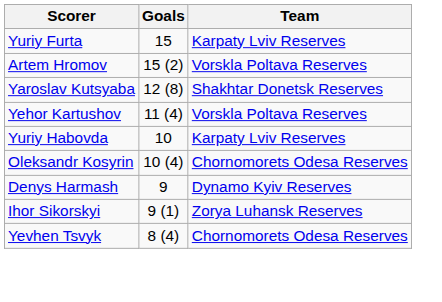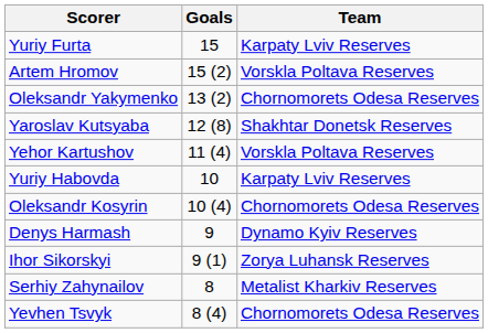 <table class="wikitable">
 <tr>
 <th>Scorer</th>
 <th>Goals</th>
 <th>Team</th>
 </tr>
 <tr>
 <td> <a href='#'>Yuriy Furta</a></td>
 <td align=center>15</td>
 <td><a href='#'>Karpaty Lviv Reserves</a></td>
 </tr>
 <tr>
 <td> <a href='#'>Artem Hromov</a></td>
 <td align=center>15 (2)</td>
 <td><a href='#'>Vorskla Poltava Reserves</a></td>
+</tr>
+<tr>
+<td> <a href='#'>Oleksandr Yakymenko</a></td>
+<td align=center>13 (2)</td>
+<td><a href='#'>Chornomorets Odesa Reserves</a></td>
 </tr>
 <tr>
 <td> <a href='#'>Yaroslav Kutsyaba</a></td>
 <td align=center>12 (8)</td>
 <td><a href='#'>Shakhtar Donetsk Reserves</a></td>
 </tr>
 <tr>
 <td> <a href='#'>Yehor Kartushov</a></td>
 <td align=center>11 (4)</td>
 <td><a href='#'>Vorskla Poltava Reserves</a></td>
 </tr>
 <tr>
 <td> <a href='#'>Yuriy Habovda</a></td>
 <td align=center>10</td>
 <td><a href='#'>Karpaty Lviv Reserves</a></td>
 </tr>
 <tr>
 <td> <a href='#'>Oleksandr Kosyrin</a></td>
 <td align=center>10 (4)</td>
 <td><a href='#'>Chornomorets Odesa Reserves</a></td>
 </tr>
 <tr>
 <td> <a href='#'>Denys Harmash</a></td>
 <td align=center>9</td>
 <td><a href='#'>Dynamo Kyiv Reserves</a></td>
 </tr>
 <tr>
 <td> <a href='#'>Ihor Sikorskyi</a></td>
 <td align=center>9 (1)</td>
 <td><a href='#'>Zorya Luhansk Reserves</a></td>
 </tr>
 <tr>
+<td> <a href='#'>Serhiy Zahynailov</a></td>
+<td align=center>8</td>
+<td><a href='#'>Metalist Kharkiv Reserves</a></td>
+</tr>
+<tr>
 <td> <a href='#'>Yevhen Tsvyk</a></td>
 <td align=center>8 (4)</td>
 <td><a href='#'>Chornomorets Odesa Reserves</a></td>
 </tr>
 </table>
